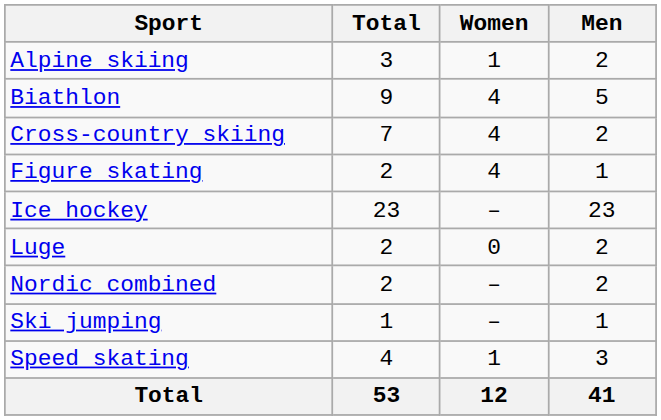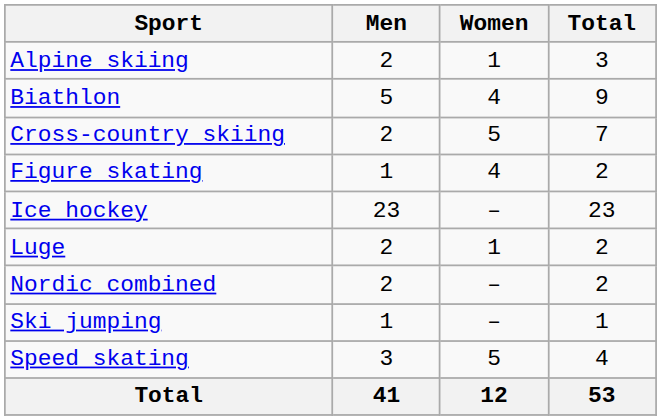 <table class="wikitable sortable" style="text-align:center;">
 <tr>
 <th width=180>Sport</th>
+<th width=55>Men</th>
+<th width=55>Women</th>
 <th width=55>Total</th>
-<th width=55>Women</th>
-<th width=55>Men</th>
 </tr>
 <tr>
 <td align=left><a href='#'>Alpine skiing</a></td>
+<td>2</td>
+<td>1</td>
 <td>3</td>
-<td>1</td>
-<td>2</td>
 </tr>
 <tr>
 <td align=left><a href='#'>Biathlon</a></td>
+<td>5</td>
+<td>4</td>
 <td>9</td>
-<td>4</td>
-<td>5</td>
 </tr>
 <tr>
 <td align=left><a href='#'>Cross-country skiing</a></td>
+<td>2</td>
+<td>5</td>
 <td>7</td>
-<td>4</td>
-<td>2</td>
 </tr>
 <tr>
 <td align=left><a href='#'>Figure skating</a></td>
+<td>1</td>
+<td>4</td>
 <td>2</td>
-<td>4</td>
-<td>1</td>
 </tr>
 <tr>
 <td align=left><a href='#'>Ice hockey</a></td>
 <td>23</td>
 <td>–</td>
 <td>23</td>
 </tr>
 <tr>
 <td align=left><a href='#'>Luge</a></td>
 <td>2</td>
-<td>0</td>
+<td>1</td>
 <td>2</td>
 </tr>
 <tr>
 <td align=left><a href='#'>Nordic combined</a></td>
 <td>2</td>
 <td>–</td>
 <td>2</td>
 </tr>
 <tr>
 <td align=left><a href='#'>Ski jumping</a></td>
 <td>1</td>
 <td>–</td>
 <td>1</td>
 </tr>
 <tr>
 <td align=left><a href='#'>Speed skating</a></td>
+<td>3</td>
+<td>5</td>
 <td>4</td>
-<td>1</td>
-<td>3</td>
 </tr>
 <tr>
 <th>Total</th>
+<th>41</th>
+<th>12</th>
 <th>53</th>
-<th>12</th>
-<th>41</th>
 </tr>
 </table>
